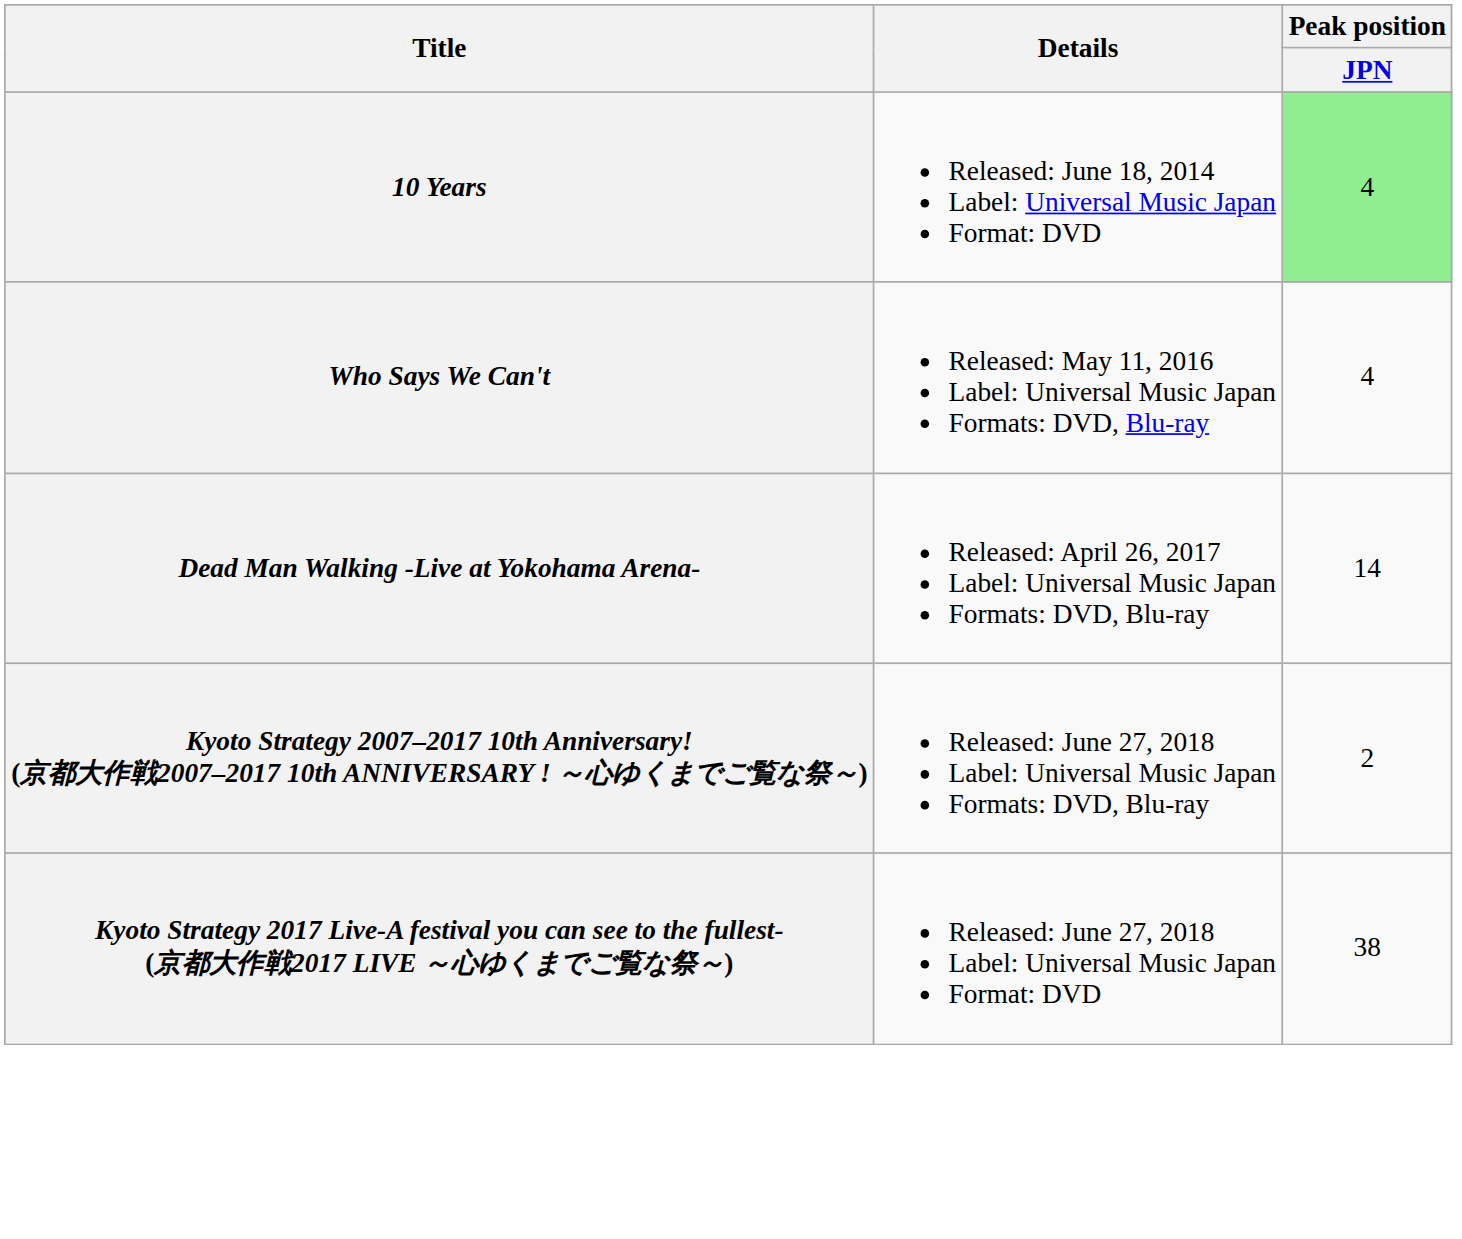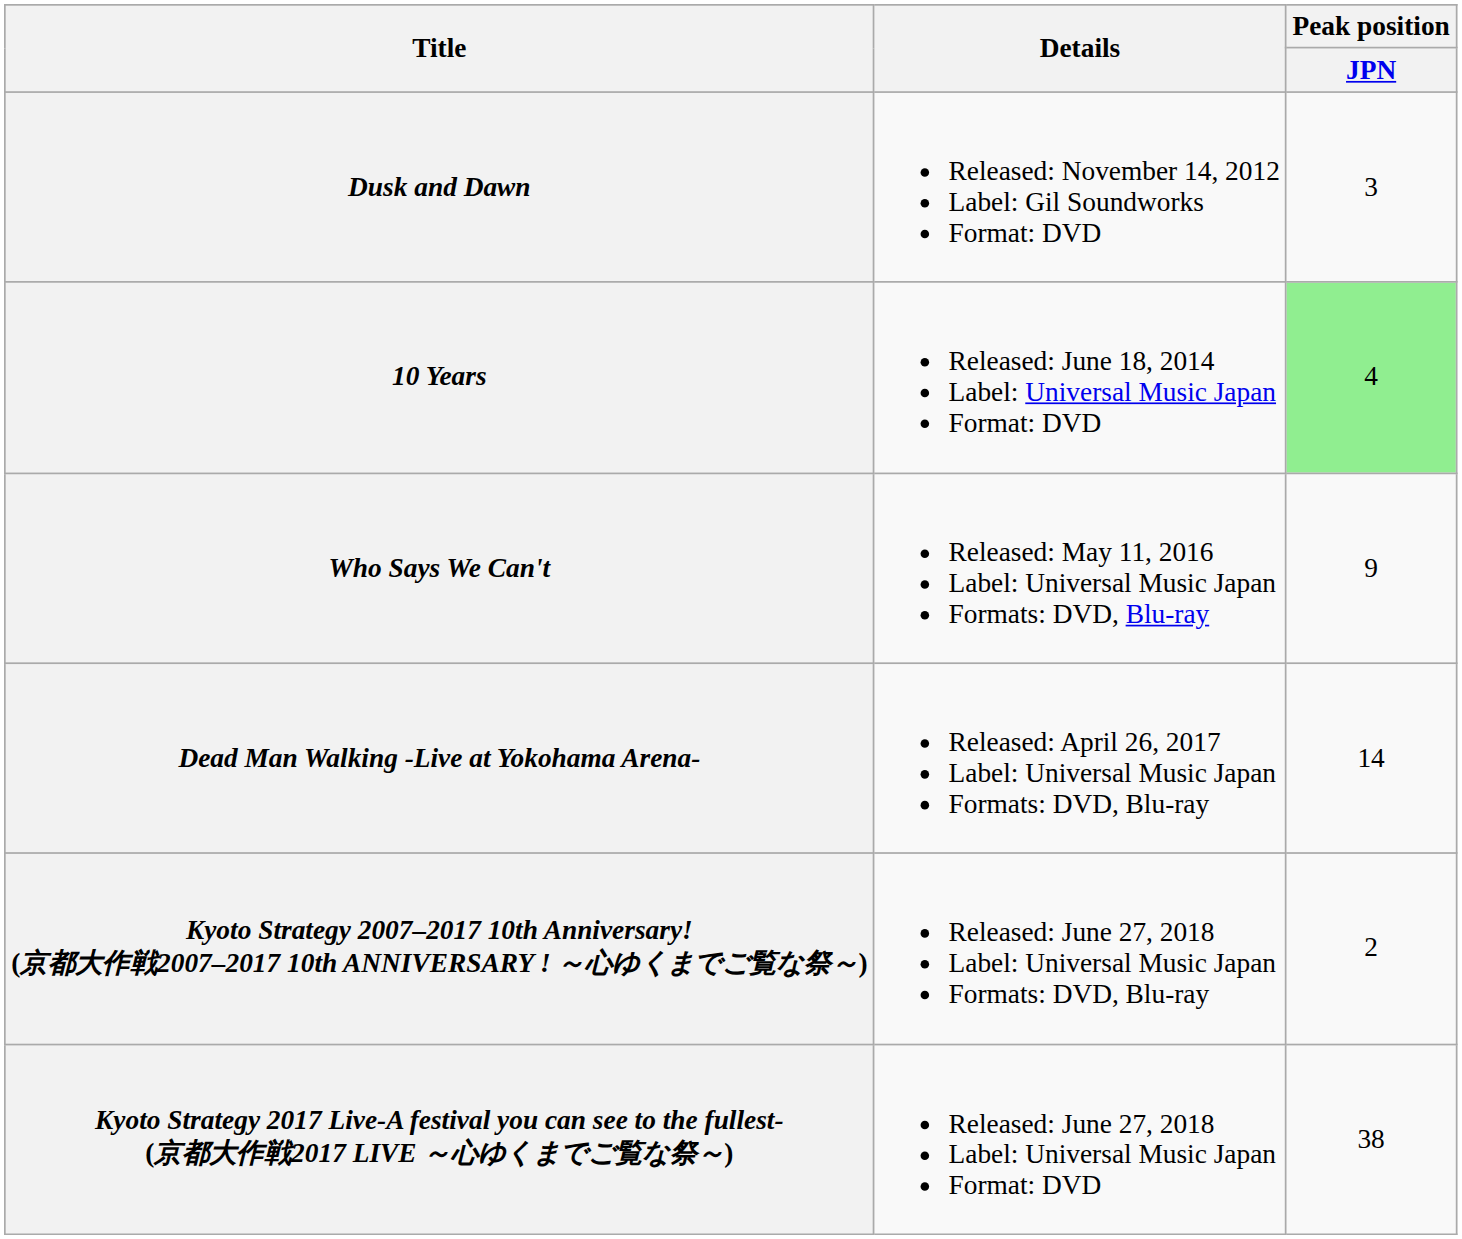 <table class="wikitable plainrowheaders">
 <tr>
 <th scope="col" rowspan="2">Title</th>
 <th scope="col" rowspan="2">Details</th>
 <th scope="col" colspan="1">Peak position</th>
 </tr>
 <tr>
 <th scope="col"><a href='#'>JPN</a><br></th>
 </tr>
 <tr>
+<th scope="row"><em>Dusk and Dawn</em></th>
+<td><br><ul><li>Released: November 14, 2012</li><li>Label: Gil Soundworks</li><li>Format: DVD</li></ul></td>
+<td align="center">3</td>
+</tr>
+<tr>
 <th scope="row"><em>10 Years</em></th>
 <td><br><ul><li>Released: June 18, 2014</li><li>Label: <a href='#'>Universal Music Japan</a></li><li>Format: DVD</li></ul></td>
 <td align="center" style="background: lightgreen;">4</td>
 </tr>
 <tr>
 <th scope="row"><em>Who Says We Can't</em></th>
 <td><br><ul><li>Released: May 11, 2016</li><li>Label: Universal Music Japan</li><li>Formats: DVD, <a href='#'>Blu-ray</a></li></ul></td>
-<td align="center">4</td>
+<td align="center">9</td>
 </tr>
 <tr>
 <th scope="row"><em>Dead Man Walking -Live at Yokohama Arena-</em></th>
 <td><br><ul><li>Released: April 26, 2017</li><li>Label: Universal Music Japan</li><li>Formats: DVD, Blu-ray</li></ul></td>
 <td align="center">14</td>
 </tr>
 <tr>
 <th scope="row"><em>Kyoto Strategy 2007–2017 10th Anniversary!</em><br>(<em>京都大作戦2007–2017 10th ANNIVERSARY ! ～心ゆくまでご覧な祭～</em>)</th>
 <td><br><ul><li>Released: June 27, 2018</li><li>Label: Universal Music Japan</li><li>Formats: DVD, Blu-ray</li></ul></td>
 <td align="center">2</td>
 </tr>
 <tr>
 <th scope="row"><em>Kyoto Strategy 2017 Live-A festival you can see to the fullest-</em><br>(<em>京都大作戦2017 LIVE ～心ゆくまでご覧な祭～</em>)</th>
 <td><br><ul><li>Released: June 27, 2018</li><li>Label: Universal Music Japan</li><li>Format: DVD</li></ul></td>
 <td align="center">38</td>
 </tr>
 </table>
